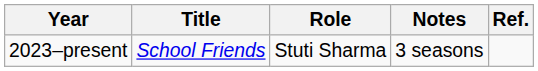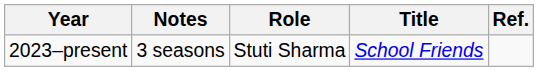 <table class="wikitable sortable">
 <tr>
 <th>Year</th>
+<th class="unsortable">Notes</th>
+<th>Role</th>
 <th>Title</th>
-<th>Role</th>
-<th class="unsortable">Notes</th>
 <th class="unsortable">Ref.</th>
 </tr>
 <tr>
 <td>2023–present</td>
+<td>3 seasons</td>
+<td>Stuti Sharma</td>
 <td><em><a href='#'>School Friends</a></em></td>
-<td>Stuti Sharma</td>
-<td>3 seasons</td>
 <td></td>
 </tr>
 </table>
